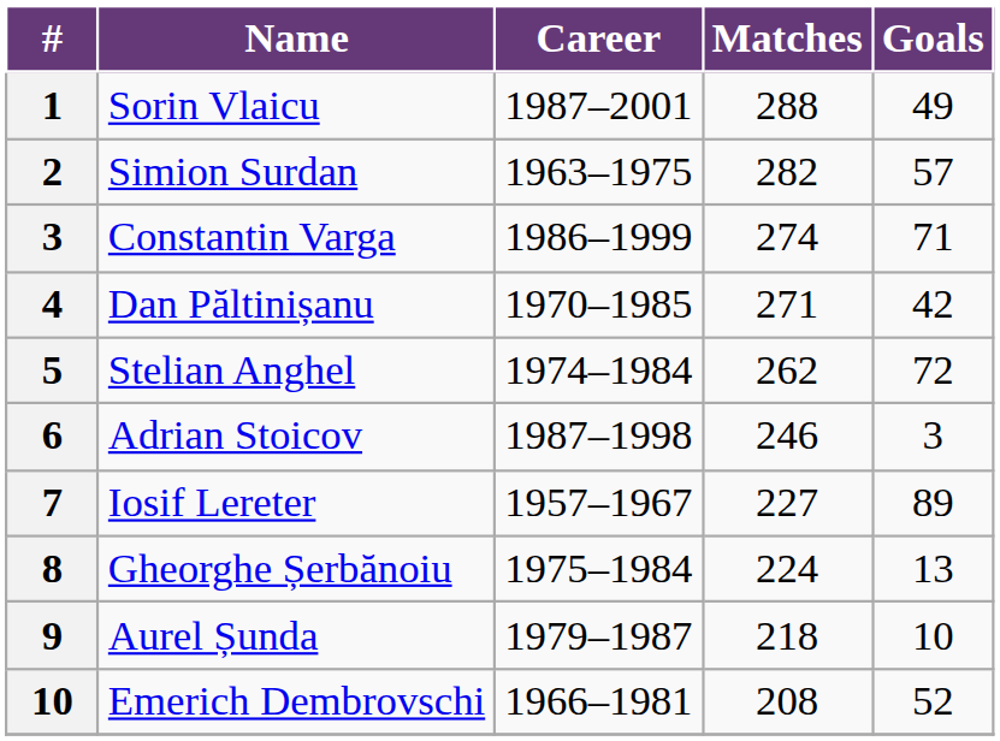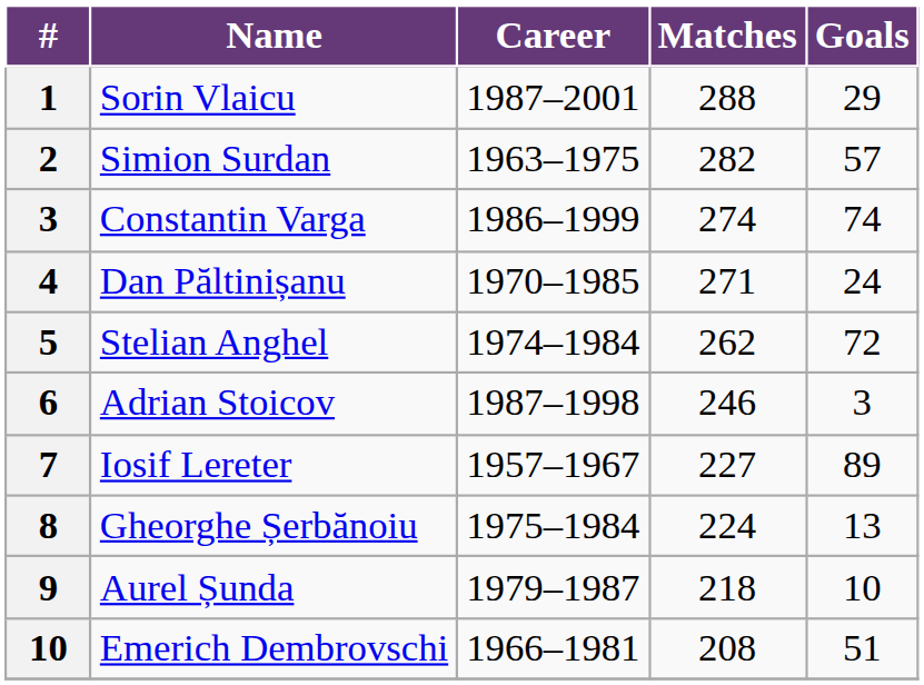 <table class="wikitable" style="text-align:center">
 <tr>
 <th style="background:#653978;color:#ffffff;border:1px solid #ffffff;width:28px">#</th>
 <th style="background:#653978;color:#ffffff;border:1px solid #ffffff;">Name</th>
 <th style="background:#653978;color:#ffffff;border:1px solid #ffffff;">Career</th>
 <th style="background:#653978;color:#ffffff;border:1px solid #ffffff;">Matches</th>
 <th style="background:#653978;color:#ffffff;border:1px solid #ffffff;">Goals</th>
 </tr>
 <tr>
 <th>1</th>
 <td align="left"><a href='#'>Sorin Vlaicu</a></td>
 <td>1987–2001</td>
 <td>288</td>
-<td>49</td>
+<td>29</td>
 </tr>
 <tr>
 <th>2</th>
 <td align="left"><a href='#'>Simion Surdan</a></td>
 <td>1963–1975</td>
 <td>282</td>
 <td>57</td>
 </tr>
 <tr>
 <th>3</th>
 <td align="left"><a href='#'>Constantin Varga</a></td>
 <td>1986–1999</td>
 <td>274</td>
-<td>71</td>
+<td>74</td>
 </tr>
 <tr>
 <th>4</th>
 <td align="left"><a href='#'>Dan Păltinișanu</a></td>
 <td>1970–1985</td>
 <td>271</td>
-<td>42</td>
+<td>24</td>
 </tr>
 <tr>
 <th>5</th>
 <td align="left"><a href='#'>Stelian Anghel</a></td>
 <td>1974–1984</td>
 <td>262</td>
 <td>72</td>
 </tr>
 <tr>
 <th>6</th>
 <td align="left"><a href='#'>Adrian Stoicov</a></td>
 <td>1987–1998</td>
 <td>246</td>
 <td>3</td>
 </tr>
 <tr>
 <th>7</th>
 <td align="left"><a href='#'>Iosif Lereter</a></td>
 <td>1957–1967</td>
 <td>227</td>
 <td>89</td>
 </tr>
 <tr>
 <th>8</th>
 <td align="left"><a href='#'>Gheorghe Șerbănoiu</a></td>
 <td>1975–1984</td>
 <td>224</td>
 <td>13</td>
 </tr>
 <tr>
 <th>9</th>
 <td align="left"><a href='#'>Aurel Șunda</a></td>
 <td>1979–1987</td>
 <td>218</td>
 <td>10</td>
 </tr>
 <tr>
 <th>10</th>
 <td align="left"><a href='#'>Emerich Dembrovschi</a></td>
 <td>1966–1981</td>
 <td>208</td>
-<td>52</td>
+<td>51</td>
 </tr>
 <tr>
 </tr>
 </table>
